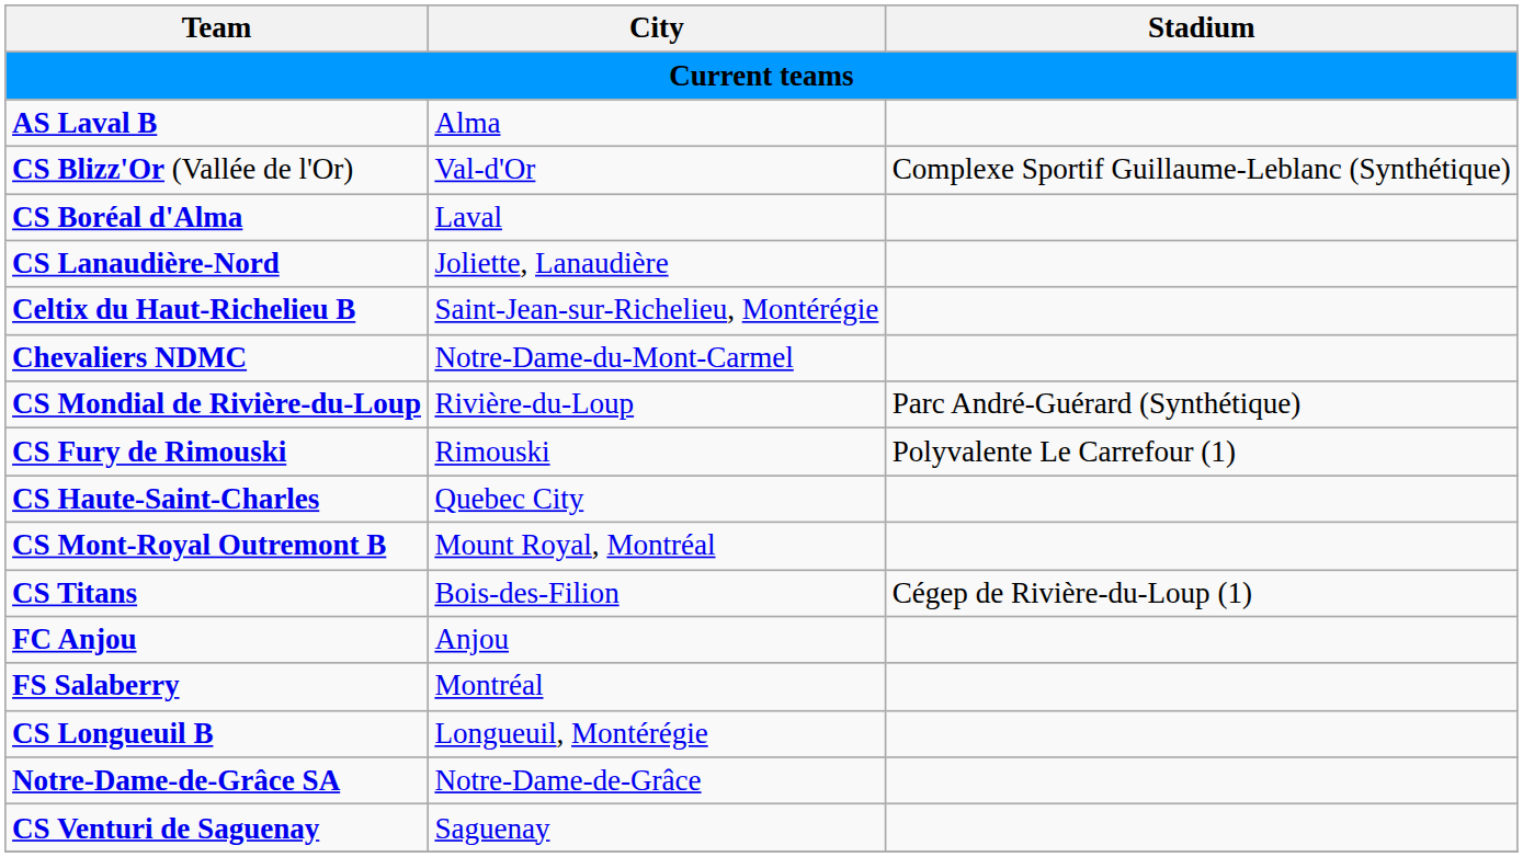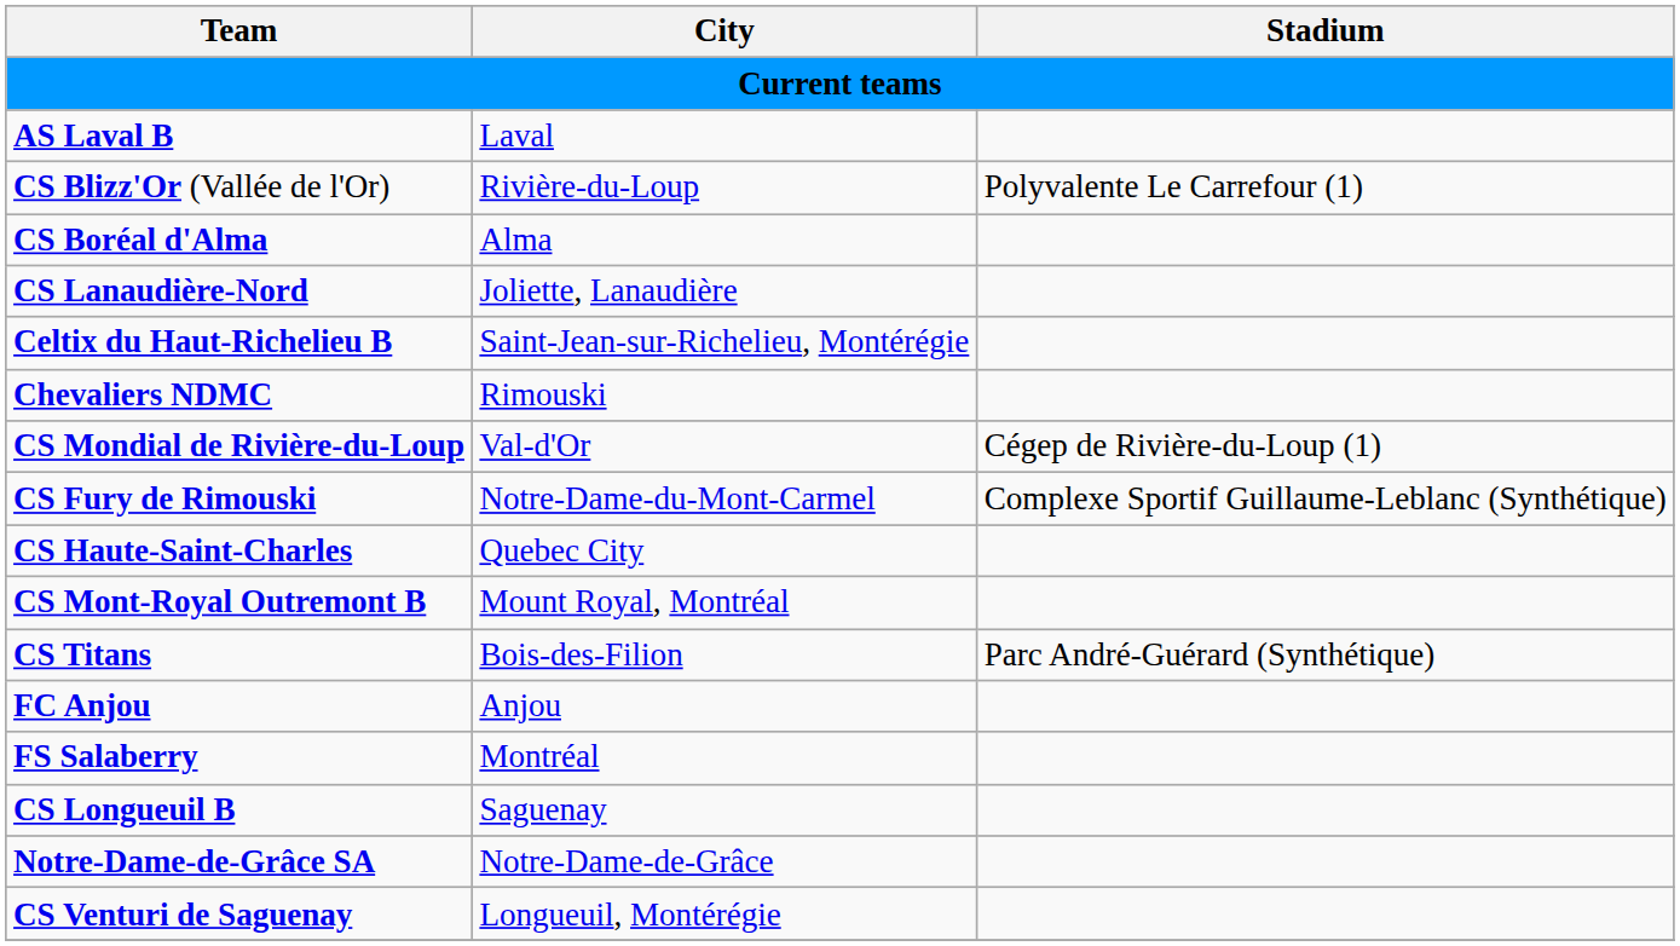 <table class="wikitable" style="text-align:left">
 <tr>
 <th style="background:">Team</th>
 <th style="background:">City</th>
 <th style="background:">Stadium</th>
 </tr>
 <tr>
 <th style="background:#0099FF" colspan="6"><span><strong>Current teams</strong></span></th>
 </tr>
 <tr>
 <td><strong><a href='#'>AS Laval B</a></strong></td>
-<td><a href='#'>Alma</a></td>
+<td><a href='#'>Laval</a></td>
 <td></td>
 </tr>
 <tr>
 <td><strong><a href='#'>CS Blizz'Or</a></strong> (Vallée de l'Or)</td>
-<td><a href='#'>Val-d'Or</a></td>
-<td>Complexe Sportif Guillaume-Leblanc (Synthétique)</td>
+<td><a href='#'>Rivière-du-Loup</a></td>
+<td>Polyvalente Le Carrefour (1)</td>
 </tr>
 <tr>
 <td><strong><a href='#'>CS Boréal d'Alma</a></strong></td>
-<td><a href='#'>Laval</a></td>
+<td><a href='#'>Alma</a></td>
 <td></td>
 </tr>
 <tr>
 <td><strong><a href='#'>CS Lanaudière-Nord</a></strong></td>
 <td><a href='#'>Joliette</a>, <a href='#'>Lanaudière</a></td>
 <td></td>
 </tr>
 <tr>
 <td><strong><a href='#'>Celtix du Haut-Richelieu B</a></strong></td>
 <td><a href='#'>Saint-Jean-sur-Richelieu</a>, <a href='#'>Montérégie</a></td>
 <td></td>
 </tr>
 <tr>
 <td><strong><a href='#'>Chevaliers NDMC</a></strong></td>
-<td><a href='#'>Notre-Dame-du-Mont-Carmel</a></td>
+<td><a href='#'>Rimouski</a></td>
 <td></td>
 </tr>
 <tr>
 <td><strong><a href='#'>CS Mondial de Rivière-du-Loup</a></strong></td>
-<td><a href='#'>Rivière-du-Loup</a></td>
-<td>Parc André-Guérard (Synthétique)</td>
+<td><a href='#'>Val-d'Or</a></td>
+<td>Cégep de Rivière-du-Loup (1)</td>
 </tr>
 <tr>
 <td><strong><a href='#'>CS Fury de Rimouski</a></strong></td>
-<td><a href='#'>Rimouski</a></td>
-<td>Polyvalente Le Carrefour (1)</td>
+<td><a href='#'>Notre-Dame-du-Mont-Carmel</a></td>
+<td>Complexe Sportif Guillaume-Leblanc (Synthétique)</td>
 </tr>
 <tr>
 <td><strong><a href='#'>CS Haute-Saint-Charles</a></strong></td>
 <td><a href='#'>Quebec City</a></td>
 <td></td>
 </tr>
 <tr>
 <td><strong><a href='#'>CS Mont-Royal Outremont B</a></strong></td>
 <td><a href='#'>Mount Royal</a>, <a href='#'>Montréal</a></td>
 <td></td>
 </tr>
 <tr>
 <td><strong><a href='#'>CS Titans</a></strong></td>
 <td><a href='#'>Bois-des-Filion</a></td>
-<td>Cégep de Rivière-du-Loup (1)</td>
+<td>Parc André-Guérard (Synthétique)</td>
 </tr>
 <tr>
 <td><strong><a href='#'>FC Anjou</a></strong></td>
 <td><a href='#'>Anjou</a></td>
 <td></td>
 </tr>
 <tr>
 <td><strong><a href='#'>FS Salaberry</a></strong></td>
 <td><a href='#'>Montréal</a></td>
 <td></td>
 </tr>
 <tr>
 <td><strong><a href='#'>CS Longueuil B</a></strong></td>
-<td><a href='#'>Longueuil</a>, <a href='#'>Montérégie</a></td>
+<td><a href='#'>Saguenay</a></td>
 <td></td>
 </tr>
 <tr>
 <td><strong><a href='#'>Notre-Dame-de-Grâce SA</a></strong></td>
 <td><a href='#'>Notre-Dame-de-Grâce</a></td>
 <td></td>
 </tr>
 <tr>
 <td><strong><a href='#'>CS Venturi de Saguenay</a></strong></td>
-<td><a href='#'>Saguenay</a></td>
+<td><a href='#'>Longueuil</a>, <a href='#'>Montérégie</a></td>
 <td></td>
 </tr>
 <tr>
 </tr>
 </table>
